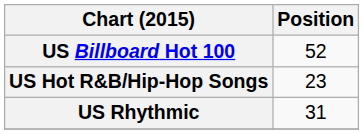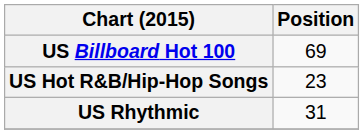 <table class="wikitable sortable plainrowheaders" style="text-align:center">
 <tr>
 <th scope="col">Chart (2015)</th>
 <th scope="col">Position</th>
 </tr>
 <tr>
 <th scope="row">US <a href='#'><em>Billboard</em> Hot 100</a></th>
-<td>52</td>
+<td>69</td>
 </tr>
 <tr>
 <th scope="row">US Hot R&B/Hip-Hop Songs</th>
 <td>23</td>
 </tr>
 <tr>
 <th scope="row">US Rhythmic</th>
 <td>31</td>
 </tr>
 <tr>
 </tr>
 </table>
